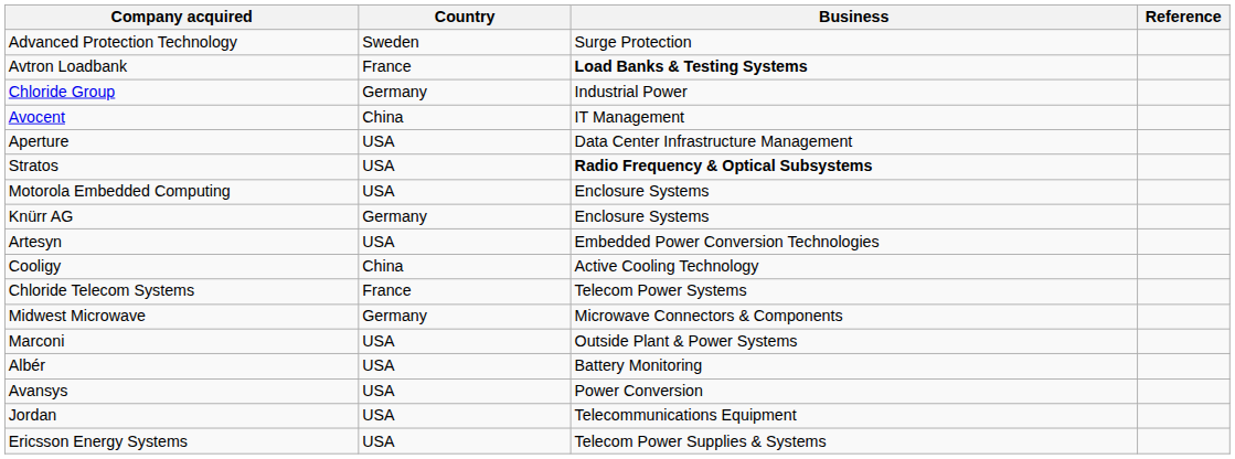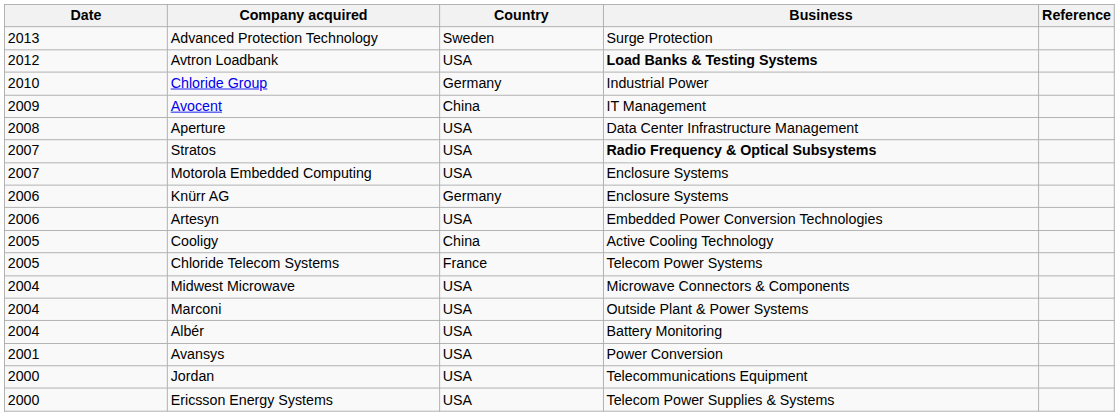 <table class="wikitable mw-collapsible mw-collapsed">
 <tr>
+<th data-sort-type="usLongDate" width="15%">Date</th>
 <th width="25%">Company acquired</th>
 <th width="15%">Country</th>
 <th width="40%">Business</th>
 <th width="5%">Reference</th>
 </tr>
 <tr>
+<td>2013</td>
 <td>Advanced Protection Technology</td>
 <td> Sweden</td>
 <td>Surge Protection</td>
 <td></td>
 </tr>
 <tr>
+<td>2012</td>
 <td>Avtron Loadbank</td>
-<td> France</td>
+<td> USA</td>
 <td><strong>Load Banks & Testing Systems</strong></td>
 <td></td>
 </tr>
 <tr>
+<td>2010</td>
 <td><a href='#'>Chloride Group</a></td>
 <td> Germany</td>
 <td>Industrial Power</td>
 <td></td>
 </tr>
 <tr>
+<td>2009</td>
 <td><a href='#'>Avocent</a></td>
 <td> China</td>
 <td>IT Management</td>
 <td></td>
 </tr>
 <tr>
+<td>2008</td>
 <td>Aperture</td>
 <td> USA</td>
 <td>Data Center Infrastructure Management</td>
 <td></td>
 </tr>
 <tr>
+<td>2007</td>
 <td>Stratos</td>
 <td> USA</td>
 <td><strong>Radio Frequency & Optical Subsystems</strong></td>
 <td></td>
 </tr>
 <tr>
+<td>2007</td>
 <td>Motorola Embedded Computing</td>
 <td> USA</td>
 <td>Enclosure Systems</td>
 <td></td>
 </tr>
 <tr>
+<td>2006</td>
 <td>Knürr AG</td>
 <td> Germany</td>
 <td>Enclosure Systems</td>
 <td></td>
 </tr>
 <tr>
+<td>2006</td>
 <td>Artesyn</td>
 <td> USA</td>
 <td>Embedded Power Conversion Technologies</td>
 <td></td>
 </tr>
 <tr>
+<td>2005</td>
 <td>Cooligy</td>
 <td> China</td>
 <td>Active Cooling Technology</td>
 <td></td>
 </tr>
 <tr>
+<td>2005</td>
 <td>Chloride Telecom Systems</td>
 <td> France</td>
 <td>Telecom Power Systems</td>
 <td></td>
 </tr>
 <tr>
+<td>2004</td>
 <td>Midwest Microwave</td>
-<td> Germany</td>
+<td> USA</td>
 <td>Microwave Connectors & Components</td>
 <td></td>
 </tr>
 <tr>
+<td>2004</td>
 <td>Marconi</td>
 <td> USA</td>
 <td>Outside Plant & Power Systems</td>
 <td></td>
 </tr>
 <tr>
+<td>2004</td>
 <td>Albér</td>
 <td> USA</td>
 <td>Battery Monitoring</td>
 <td></td>
 </tr>
 <tr>
+<td>2001</td>
 <td>Avansys</td>
 <td> USA</td>
 <td>Power Conversion</td>
 <td></td>
 </tr>
 <tr>
+<td>2000</td>
 <td>Jordan</td>
 <td> USA</td>
 <td>Telecommunications Equipment</td>
 <td></td>
 </tr>
 <tr>
+<td>2000</td>
 <td>Ericsson Energy Systems</td>
 <td> USA</td>
 <td>Telecom Power Supplies & Systems</td>
 <td></td>
 </tr>
 </table>
